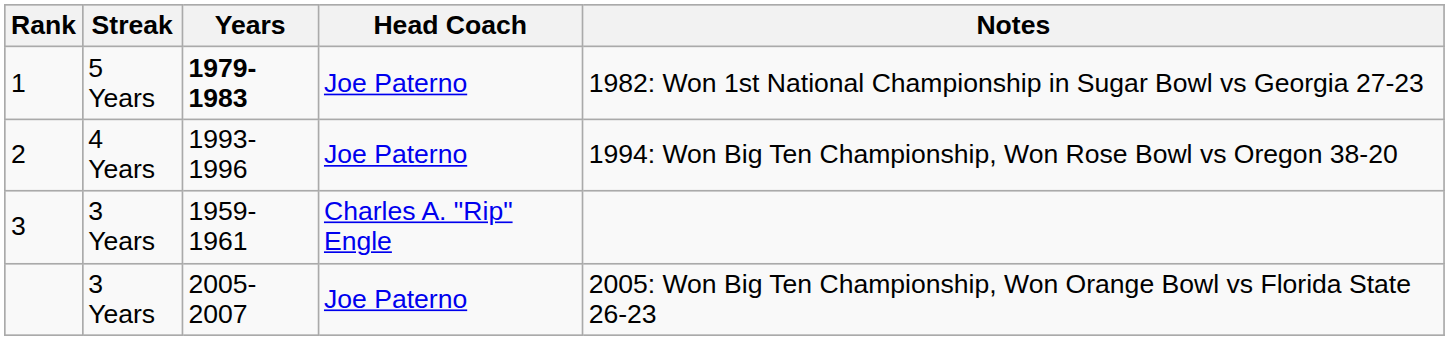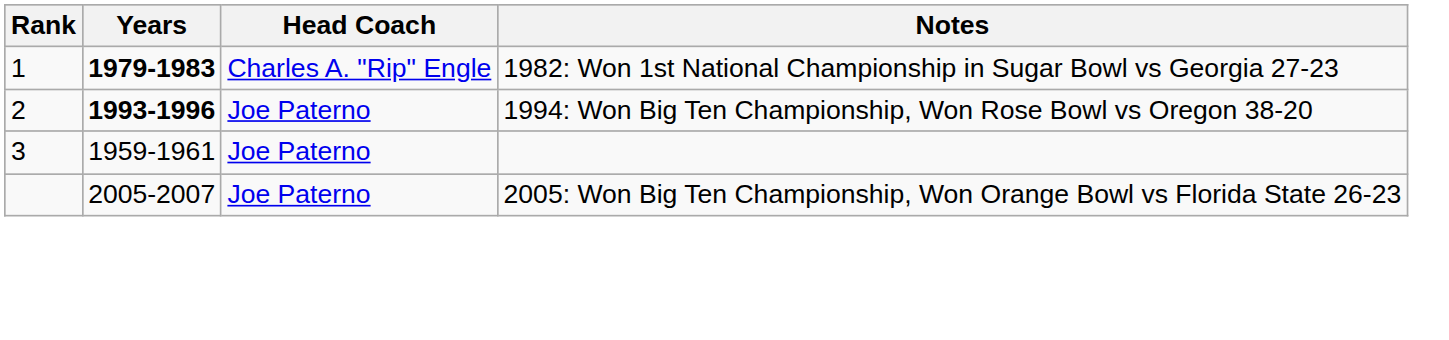 <table class="wikitable">
 <tr>
 <th>Rank</th>
-<th>Streak</th>
 <th>Years</th>
 <th>Head Coach</th>
 <th>Notes</th>
 </tr>
 <tr>
 <td>1</td>
-<td>5 Years</td>
 <td><strong>1979-1983</strong></td>
-<td><a href='#'>Joe Paterno</a></td>
+<td><a href='#'>Charles A. "Rip" Engle</a></td>
 <td>1982: Won 1st National Championship in Sugar Bowl vs Georgia 27-23</td>
 </tr>
 <tr>
 <td>2</td>
-<td>4 Years</td>
-<td>1993-1996</td>
+<td><strong>1993-1996</strong></td>
 <td><a href='#'>Joe Paterno</a></td>
 <td>1994: Won Big Ten Championship, Won Rose Bowl vs Oregon 38-20</td>
 </tr>
 <tr>
 <td>3</td>
-<td>3 Years</td>
 <td>1959-1961</td>
-<td><a href='#'>Charles A. "Rip" Engle</a></td>
+<td><a href='#'>Joe Paterno</a></td>
 <td></td>
 </tr>
 <tr>
 <td></td>
-<td>3 Years</td>
 <td>2005-2007</td>
 <td><a href='#'>Joe Paterno</a></td>
 <td>2005: Won Big Ten Championship, Won Orange Bowl vs Florida State 26-23</td>
 </tr>
 </table>
